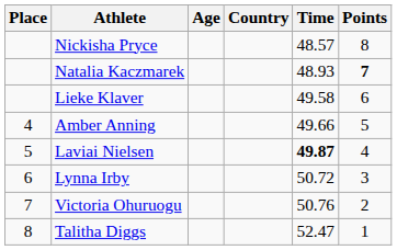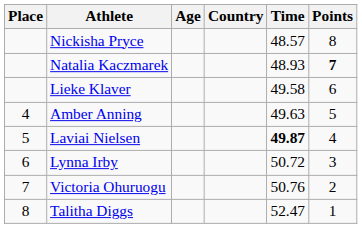 <table class="wikitable mw-datatable sortable">
 <tr>
 <th>Place</th>
 <th>Athlete</th>
 <th>Age</th>
 <th>Country</th>
 <th>Time</th>
 <th>Points</th>
 </tr>
 <tr>
 <td align=center></td>
 <td><a href='#'>Nickisha Pryce</a></td>
 <td></td>
 <td></td>
 <td>48.57</td>
 <td align=center>8</td>
 </tr>
 <tr>
 <td align=center></td>
 <td><a href='#'>Natalia Kaczmarek</a></td>
 <td></td>
 <td></td>
 <td>48.93</td>
 <td align=center><strong>7</strong></td>
 </tr>
 <tr>
 <td align=center></td>
 <td><a href='#'>Lieke Klaver</a></td>
 <td></td>
 <td></td>
 <td>49.58</td>
 <td align=center>6</td>
 </tr>
 <tr>
 <td align=center>4</td>
 <td><a href='#'>Amber Anning</a></td>
 <td></td>
 <td></td>
-<td>49.66</td>
+<td>49.63</td>
 <td align=center>5</td>
 </tr>
 <tr>
 <td align=center>5</td>
 <td><a href='#'>Laviai Nielsen</a></td>
 <td></td>
 <td></td>
 <td><strong>49.87</strong></td>
 <td align=center>4</td>
 </tr>
 <tr>
 <td align=center>6</td>
 <td><a href='#'>Lynna Irby</a></td>
 <td></td>
 <td></td>
 <td>50.72</td>
 <td align=center>3</td>
 </tr>
 <tr>
 <td align=center>7</td>
 <td><a href='#'>Victoria Ohuruogu</a></td>
 <td></td>
 <td></td>
 <td>50.76</td>
 <td align=center>2</td>
 </tr>
 <tr>
 <td align=center>8</td>
 <td><a href='#'>Talitha Diggs</a></td>
 <td></td>
 <td></td>
 <td>52.47</td>
 <td align=center>1</td>
 </tr>
 </table>
